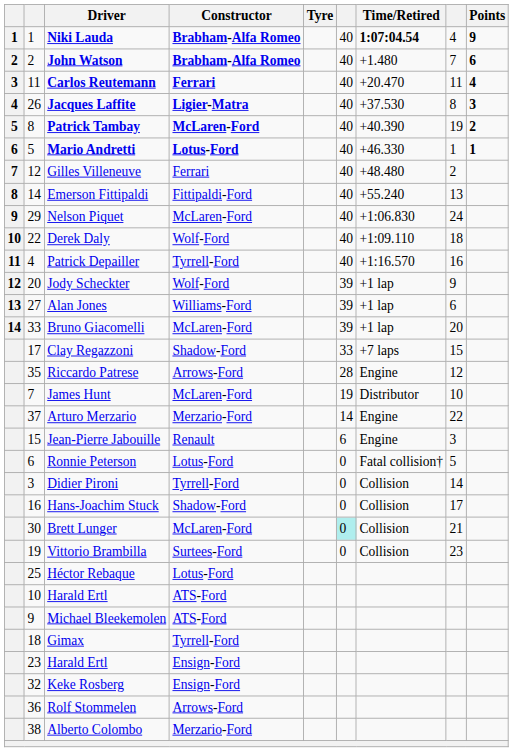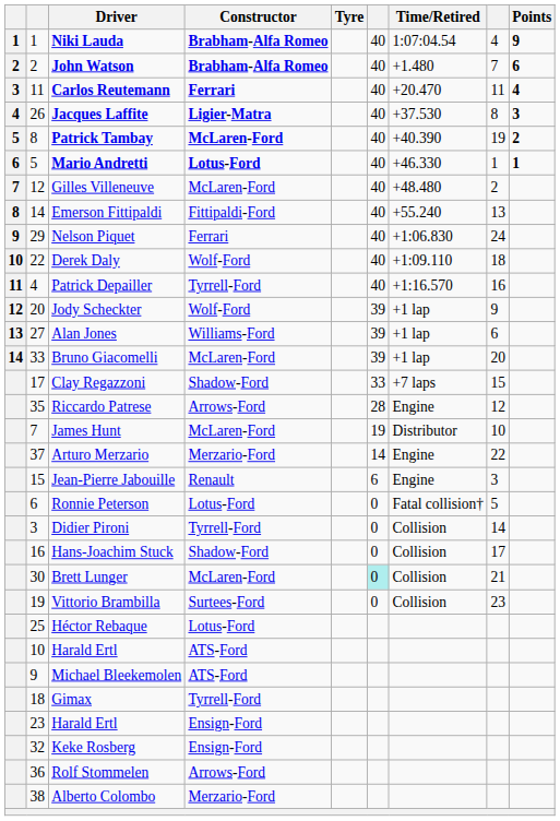 <table class="wikitable" style="font-size: 95%;">
 <tr>
 <th></th>
 <th></th>
 <th>Driver</th>
 <th>Constructor</th>
 <th>Tyre</th>
 <th></th>
 <th>Time/Retired</th>
 <th></th>
 <th>Points</th>
 </tr>
 <tr>
 <th>1</th>
 <td>1</td>
 <td> <strong><a href='#'>Niki Lauda</a></strong></td>
 <td><strong><a href='#'>Brabham</a>-<a href='#'>Alfa Romeo</a></strong></td>
 <td></td>
 <td>40</td>
-<td><strong>1:07:04.54</strong></td>
+<td>1:07:04.54</td>
 <td>4</td>
 <td><strong>9</strong></td>
 </tr>
 <tr>
 <th>2</th>
 <td>2</td>
 <td> <strong><a href='#'>John Watson</a></strong></td>
 <td><strong><a href='#'>Brabham</a>-<a href='#'>Alfa Romeo</a></strong></td>
 <td></td>
 <td>40</td>
 <td>+1.480</td>
 <td>7</td>
 <td><strong>6</strong></td>
 </tr>
 <tr>
 <th>3</th>
 <td>11</td>
 <td> <strong><a href='#'>Carlos Reutemann</a></strong></td>
 <td><strong><a href='#'>Ferrari</a></strong></td>
 <td></td>
 <td>40</td>
 <td>+20.470</td>
 <td>11</td>
 <td><strong>4</strong></td>
 </tr>
 <tr>
 <th>4</th>
 <td>26</td>
 <td> <strong><a href='#'>Jacques Laffite</a></strong></td>
 <td><strong><a href='#'>Ligier</a>-<a href='#'>Matra</a></strong></td>
 <td></td>
 <td>40</td>
 <td>+37.530</td>
 <td>8</td>
 <td><strong>3</strong></td>
 </tr>
 <tr>
 <th>5</th>
 <td>8</td>
 <td> <strong><a href='#'>Patrick Tambay</a></strong></td>
 <td><strong><a href='#'>McLaren</a>-<a href='#'>Ford</a></strong></td>
 <td></td>
 <td>40</td>
 <td>+40.390</td>
 <td>19</td>
 <td><strong>2</strong></td>
 </tr>
 <tr>
 <th>6</th>
 <td>5</td>
 <td> <strong><a href='#'>Mario Andretti</a></strong></td>
 <td><strong><a href='#'>Lotus</a>-<a href='#'>Ford</a></strong></td>
 <td></td>
 <td>40</td>
 <td>+46.330</td>
 <td>1</td>
 <td><strong>1</strong></td>
 </tr>
 <tr>
 <th>7</th>
 <td>12</td>
 <td> <a href='#'>Gilles Villeneuve</a></td>
-<td><a href='#'>Ferrari</a></td>
+<td><a href='#'>McLaren</a>-<a href='#'>Ford</a></td>
 <td></td>
 <td>40</td>
 <td>+48.480</td>
 <td>2</td>
 <td></td>
 </tr>
 <tr>
 <th>8</th>
 <td>14</td>
 <td> <a href='#'>Emerson Fittipaldi</a></td>
 <td><a href='#'>Fittipaldi</a>-<a href='#'>Ford</a></td>
 <td></td>
 <td>40</td>
 <td>+55.240</td>
 <td>13</td>
 <td></td>
 </tr>
 <tr>
 <th>9</th>
 <td>29</td>
 <td> <a href='#'>Nelson Piquet</a></td>
-<td><a href='#'>McLaren</a>-<a href='#'>Ford</a></td>
+<td><a href='#'>Ferrari</a></td>
 <td></td>
 <td>40</td>
 <td>+1:06.830</td>
 <td>24</td>
 <td></td>
 </tr>
 <tr>
 <th>10</th>
 <td>22</td>
 <td> <a href='#'>Derek Daly</a></td>
 <td><a href='#'>Wolf</a>-<a href='#'>Ford</a></td>
 <td></td>
 <td>40</td>
 <td>+1:09.110</td>
 <td>18</td>
 <td></td>
 </tr>
 <tr>
 <th>11</th>
 <td>4</td>
 <td> <a href='#'>Patrick Depailler</a></td>
 <td><a href='#'>Tyrrell</a>-<a href='#'>Ford</a></td>
 <td></td>
 <td>40</td>
 <td>+1:16.570</td>
 <td>16</td>
 <td></td>
 </tr>
 <tr>
 <th>12</th>
 <td>20</td>
 <td> <a href='#'>Jody Scheckter</a></td>
 <td><a href='#'>Wolf</a>-<a href='#'>Ford</a></td>
 <td></td>
 <td>39</td>
 <td>+1 lap</td>
 <td>9</td>
 <td></td>
 </tr>
 <tr>
 <th>13</th>
 <td>27</td>
 <td> <a href='#'>Alan Jones</a></td>
 <td><a href='#'>Williams</a>-<a href='#'>Ford</a></td>
 <td></td>
 <td>39</td>
 <td>+1 lap</td>
 <td>6</td>
 <td></td>
 </tr>
 <tr>
 <th>14</th>
 <td>33</td>
 <td> <a href='#'>Bruno Giacomelli</a></td>
 <td><a href='#'>McLaren</a>-<a href='#'>Ford</a></td>
 <td></td>
 <td>39</td>
 <td>+1 lap</td>
 <td>20</td>
 <td></td>
 </tr>
 <tr>
 <th></th>
 <td>17</td>
 <td> <a href='#'>Clay Regazzoni</a></td>
 <td><a href='#'>Shadow</a>-<a href='#'>Ford</a></td>
 <td></td>
 <td>33</td>
 <td>+7 laps</td>
 <td>15</td>
 <td></td>
 </tr>
 <tr>
 <th></th>
 <td>35</td>
 <td> <a href='#'>Riccardo Patrese</a></td>
 <td><a href='#'>Arrows</a>-<a href='#'>Ford</a></td>
 <td></td>
 <td>28</td>
 <td>Engine</td>
 <td>12</td>
 <td></td>
 </tr>
 <tr>
 <th></th>
 <td>7</td>
 <td> <a href='#'>James Hunt</a></td>
 <td><a href='#'>McLaren</a>-<a href='#'>Ford</a></td>
 <td></td>
 <td>19</td>
 <td>Distributor</td>
 <td>10</td>
 <td></td>
 </tr>
 <tr>
 <th></th>
 <td>37</td>
 <td> <a href='#'>Arturo Merzario</a></td>
 <td><a href='#'>Merzario</a>-<a href='#'>Ford</a></td>
 <td></td>
 <td>14</td>
 <td>Engine</td>
 <td>22</td>
 <td></td>
 </tr>
 <tr>
 <th></th>
 <td>15</td>
 <td> <a href='#'>Jean-Pierre Jabouille</a></td>
 <td><a href='#'>Renault</a></td>
 <td></td>
 <td>6</td>
 <td>Engine</td>
 <td>3</td>
 <td></td>
 </tr>
 <tr>
 <th></th>
 <td>6</td>
 <td> <a href='#'>Ronnie Peterson</a></td>
 <td><a href='#'>Lotus</a>-<a href='#'>Ford</a></td>
 <td></td>
 <td>0</td>
 <td>Fatal collision†</td>
 <td>5</td>
 <td></td>
 </tr>
 <tr>
 <th></th>
 <td>3</td>
 <td> <a href='#'>Didier Pironi</a></td>
 <td><a href='#'>Tyrrell</a>-<a href='#'>Ford</a></td>
 <td></td>
 <td>0</td>
 <td>Collision</td>
 <td>14</td>
 <td></td>
 </tr>
 <tr>
 <th></th>
 <td>16</td>
 <td> <a href='#'>Hans-Joachim Stuck</a></td>
 <td><a href='#'>Shadow</a>-<a href='#'>Ford</a></td>
 <td></td>
 <td>0</td>
 <td>Collision</td>
 <td>17</td>
 <td></td>
 </tr>
 <tr>
 <th></th>
 <td>30</td>
 <td> <a href='#'>Brett Lunger</a></td>
 <td><a href='#'>McLaren</a>-<a href='#'>Ford</a></td>
 <td></td>
 <td style="background: paleturquoise;">0</td>
 <td>Collision</td>
 <td>21</td>
 <td></td>
 </tr>
 <tr>
 <th></th>
 <td>19</td>
 <td> <a href='#'>Vittorio Brambilla</a></td>
 <td><a href='#'>Surtees</a>-<a href='#'>Ford</a></td>
 <td></td>
 <td>0</td>
 <td>Collision</td>
 <td>23</td>
 <td></td>
 </tr>
 <tr>
 <th></th>
 <td>25</td>
 <td> <a href='#'>Héctor Rebaque</a></td>
 <td><a href='#'>Lotus</a>-<a href='#'>Ford</a></td>
 <td></td>
 <td></td>
 <td></td>
 <td></td>
 <td></td>
 </tr>
 <tr>
 <th></th>
 <td>10</td>
 <td> <a href='#'>Harald Ertl</a></td>
 <td><a href='#'>ATS</a>-<a href='#'>Ford</a></td>
 <td></td>
 <td></td>
 <td></td>
 <td></td>
 <td></td>
 </tr>
 <tr>
 <th></th>
 <td>9</td>
 <td> <a href='#'>Michael Bleekemolen</a></td>
 <td><a href='#'>ATS</a>-<a href='#'>Ford</a></td>
 <td></td>
 <td></td>
 <td></td>
 <td></td>
 <td></td>
 </tr>
 <tr>
 <th></th>
 <td>18</td>
 <td> <a href='#'>Gimax</a></td>
 <td><a href='#'>Tyrrell</a>-<a href='#'>Ford</a></td>
 <td></td>
 <td></td>
 <td></td>
 <td></td>
 <td></td>
 </tr>
 <tr>
 <th></th>
 <td>23</td>
 <td> <a href='#'>Harald Ertl</a></td>
 <td><a href='#'>Ensign</a>-<a href='#'>Ford</a></td>
 <td></td>
 <td></td>
 <td></td>
 <td></td>
 <td></td>
 </tr>
 <tr>
 <th></th>
 <td>32</td>
 <td> <a href='#'>Keke Rosberg</a></td>
 <td><a href='#'>Ensign</a>-<a href='#'>Ford</a></td>
 <td></td>
 <td></td>
 <td></td>
 <td></td>
 <td></td>
 </tr>
 <tr>
 <th></th>
 <td>36</td>
 <td> <a href='#'>Rolf Stommelen</a></td>
 <td><a href='#'>Arrows</a>-<a href='#'>Ford</a></td>
 <td></td>
 <td></td>
 <td></td>
 <td></td>
 <td></td>
 </tr>
 <tr>
 <th></th>
 <td>38</td>
 <td> <a href='#'>Alberto Colombo</a></td>
 <td><a href='#'>Merzario</a>-<a href='#'>Ford</a></td>
 <td></td>
 <td></td>
 <td></td>
 <td></td>
 <td></td>
 </tr>
 <tr>
 <th colspan="9"></th>
 </tr>
 </table>
